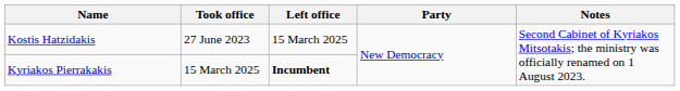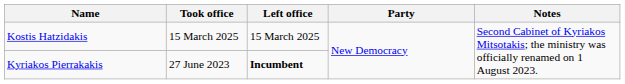 <table class="wikitable">
 <tr>
 <th width="20%">Name</th>
 <th width="10%">Took office</th>
 <th width="10%">Left office</th>
 <th width="18%">Party</th>
 <th width="18%">Notes</th>
 </tr>
 <tr>
 <td><a href='#'>Kostis Hatzidakis</a></td>
-<td>27 June 2023</td>
+<td>15 March 2025</td>
 <td>15 March 2025</td>
 <td rowspan=2><a href='#'>New Democracy</a></td>
 <td rowspan=2><a href='#'>Second Cabinet of Kyriakos Mitsotakis</a>; the ministry was officially renamed on 1 August 2023.</td>
 </tr>
 <tr>
 <td><a href='#'>Kyriakos Pierrakakis</a></td>
-<td>15 March 2025</td>
+<td>27 June 2023</td>
 <td><strong>Incumbent</strong></td>
 </tr>
 </table>
